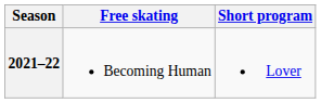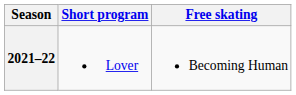 <table class=wikitable style=text-align:center>
 <tr>
 <th>Season</th>
+<th><a href='#'>Short program</a></th>
 <th><a href='#'>Free skating</a></th>
-<th><a href='#'>Short program</a></th>
 </tr>
 <tr>
 <th>2021–22 <br> </th>
+<td><br><ul><li><a href='#'>Lover</a> <br></li></ul></td>
 <td><br><ul><li>Becoming Human <br></li></ul></td>
-<td><br><ul><li><a href='#'>Lover</a> <br></li></ul></td>
 </tr>
 </table>
